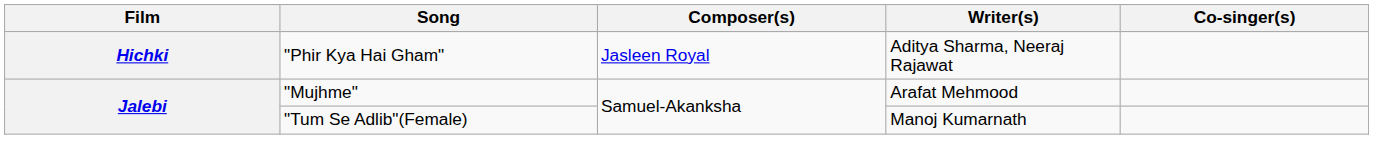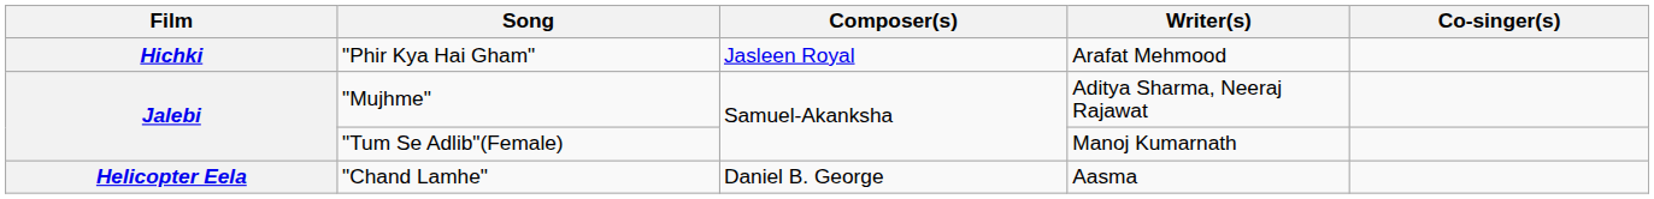 <table class="wikitable plainrowheaders" width="100%" textcolor:#000;">
 <tr>
 <th scope="col" width=20%><strong>Film</strong></th>
 <th scope="col" width=23%><strong>Song</strong></th>
 <th scope="col" width=21%><strong>Composer(s)</strong></th>
 <th scope="col" width=17%><strong>Writer(s)</strong></th>
 <th scope="col" width=18%><strong>Co-singer(s)</strong></th>
 </tr>
 <tr>
 <th><em><a href='#'>Hichki</a></em></th>
 <td>"Phir Kya Hai Gham"</td>
 <td><a href='#'>Jasleen Royal</a></td>
-<td>Aditya Sharma, Neeraj Rajawat</td>
+<td>Arafat Mehmood</td>
 </tr>
 <tr>
 <th rowspan="2"><em><a href='#'>Jalebi</a></em></th>
 <td>"Mujhme"</td>
 <td rowspan="2">Samuel-Akanksha</td>
-<td>Arafat Mehmood</td>
+<td>Aditya Sharma, Neeraj Rajawat</td>
 <td></td>
 </tr>
 <tr>
 <td>"Tum Se Adlib"(Female)</td>
 <td>Manoj Kumarnath</td>
 <td></td>
 </tr>
+<tr>
+<th><em><a href='#'>Helicopter Eela</a></em></th>
+<td>"Chand Lamhe"</td>
+<td>Daniel B. George</td>
+<td>Aasma</td>
+<td></td>
+</tr>
 </table>
